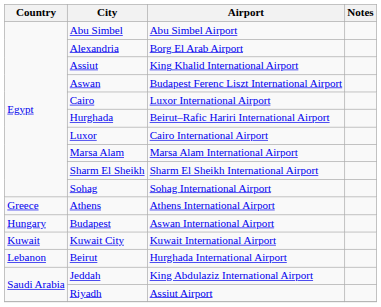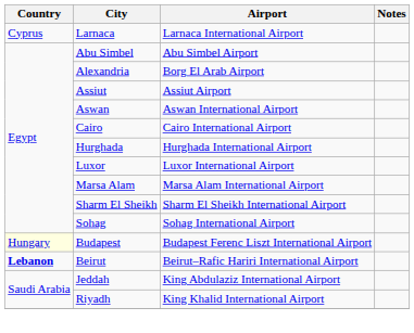 <table class="sortable wikitable" style="margin:1em auto;">
 <tr>
 <th>Country</th>
 <th>City</th>
 <th>Airport</th>
 <th>Notes</th>
+</tr>
+<tr>
+<td><a href='#'>Cyprus</a></td>
+<td><a href='#'>Larnaca</a></td>
+<td><a href='#'>Larnaca International Airport</a></td>
+<td align=center></td>
 </tr>
 <tr>
 <td rowspan="10"><a href='#'>Egypt</a></td>
 <td><a href='#'>Abu Simbel</a></td>
 <td><a href='#'>Abu Simbel Airport</a></td>
 <td align=center></td>
 </tr>
 <tr>
 <td><a href='#'>Alexandria</a></td>
 <td><a href='#'>Borg El Arab Airport</a></td>
 <td></td>
 </tr>
 <tr>
 <td><a href='#'>Assiut</a></td>
-<td><a href='#'>King Khalid International Airport</a></td>
+<td><a href='#'>Assiut Airport</a></td>
 <td align=center></td>
 </tr>
 <tr>
 <td><a href='#'>Aswan</a></td>
-<td><a href='#'>Budapest Ferenc Liszt International Airport</a></td>
+<td><a href='#'>Aswan International Airport</a></td>
 <td align=center></td>
 </tr>
 <tr>
 <td><a href='#'>Cairo</a></td>
-<td><a href='#'>Luxor International Airport</a></td>
+<td><a href='#'>Cairo International Airport</a></td>
 <td></td>
 </tr>
 <tr>
 <td><a href='#'>Hurghada</a></td>
-<td><a href='#'>Beirut–Rafic Hariri International Airport</a></td>
+<td><a href='#'>Hurghada International Airport</a></td>
 <td align=center></td>
 </tr>
 <tr>
 <td><a href='#'>Luxor</a></td>
-<td><a href='#'>Cairo International Airport</a></td>
+<td><a href='#'>Luxor International Airport</a></td>
 <td align=center></td>
 </tr>
 <tr>
 <td><a href='#'>Marsa Alam</a></td>
 <td><a href='#'>Marsa Alam International Airport</a></td>
 <td align=center></td>
 </tr>
 <tr>
 <td><a href='#'>Sharm El Sheikh</a></td>
 <td><a href='#'>Sharm El Sheikh International Airport</a></td>
 <td></td>
 </tr>
 <tr>
 <td><a href='#'>Sohag</a></td>
 <td><a href='#'>Sohag International Airport</a></td>
 <td align=center></td>
 </tr>
 <tr>
-<td><a href='#'>Greece</a></td>
-<td><a href='#'>Athens</a></td>
-<td><a href='#'>Athens International Airport</a></td>
+<td style="background: lightyellow;"><a href='#'>Hungary</a></td>
+<td><a href='#'>Budapest</a></td>
+<td><a href='#'>Budapest Ferenc Liszt International Airport</a></td>
 <td align=center></td>
 </tr>
 <tr>
-<td><a href='#'>Hungary</a></td>
-<td><a href='#'>Budapest</a></td>
-<td><a href='#'>Aswan International Airport</a></td>
-<td align=center></td>
-</tr>
-<tr>
-<td><a href='#'>Kuwait</a></td>
-<td><a href='#'>Kuwait City</a></td>
-<td><a href='#'>Kuwait International Airport</a></td>
-<td align=center></td>
-</tr>
-<tr>
-<td><a href='#'>Lebanon</a></td>
+<td><strong><a href='#'>Lebanon</a></strong></td>
 <td><a href='#'>Beirut</a></td>
-<td><a href='#'>Hurghada International Airport</a></td>
+<td><a href='#'>Beirut–Rafic Hariri International Airport</a></td>
 <td></td>
 </tr>
 <tr>
 <td rowspan="2"><a href='#'>Saudi Arabia</a></td>
 <td><a href='#'>Jeddah</a></td>
 <td><a href='#'>King Abdulaziz International Airport</a></td>
 <td></td>
 </tr>
 <tr>
 <td><a href='#'>Riyadh</a></td>
-<td><a href='#'>Assiut Airport</a></td>
+<td><a href='#'>King Khalid International Airport</a></td>
 <td></td>
 </tr>
 <tr>
 </tr>
 </table>
